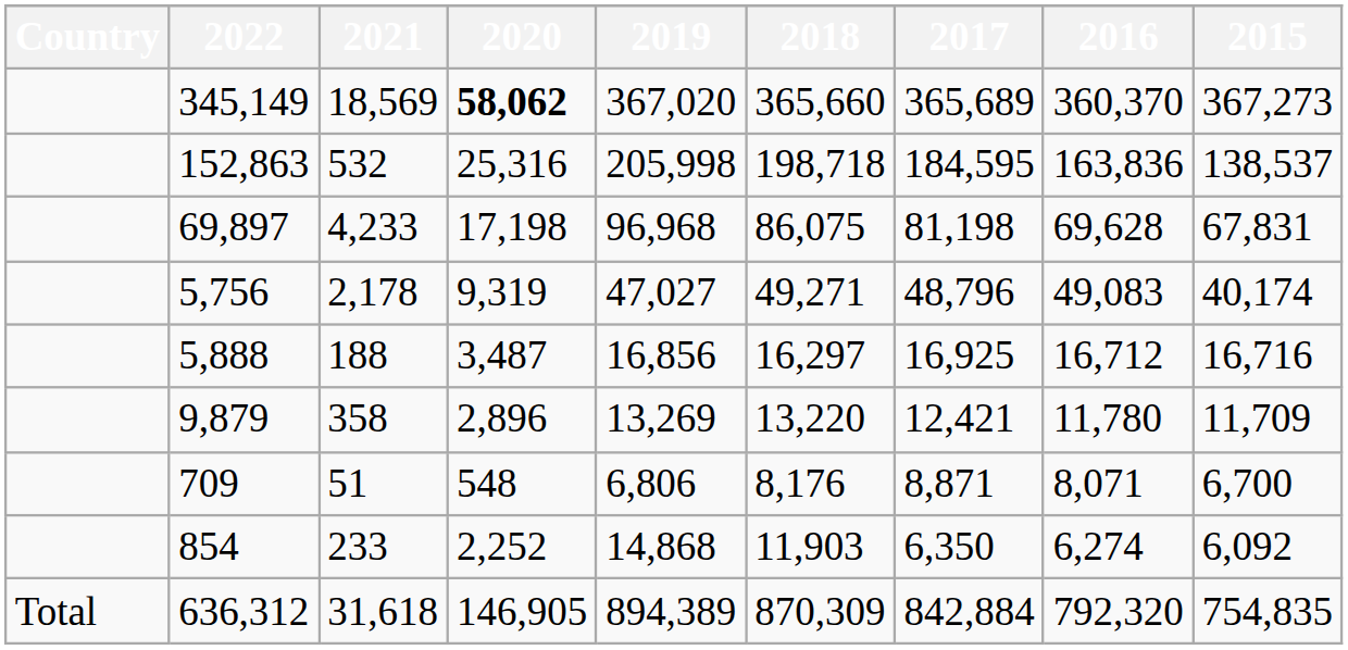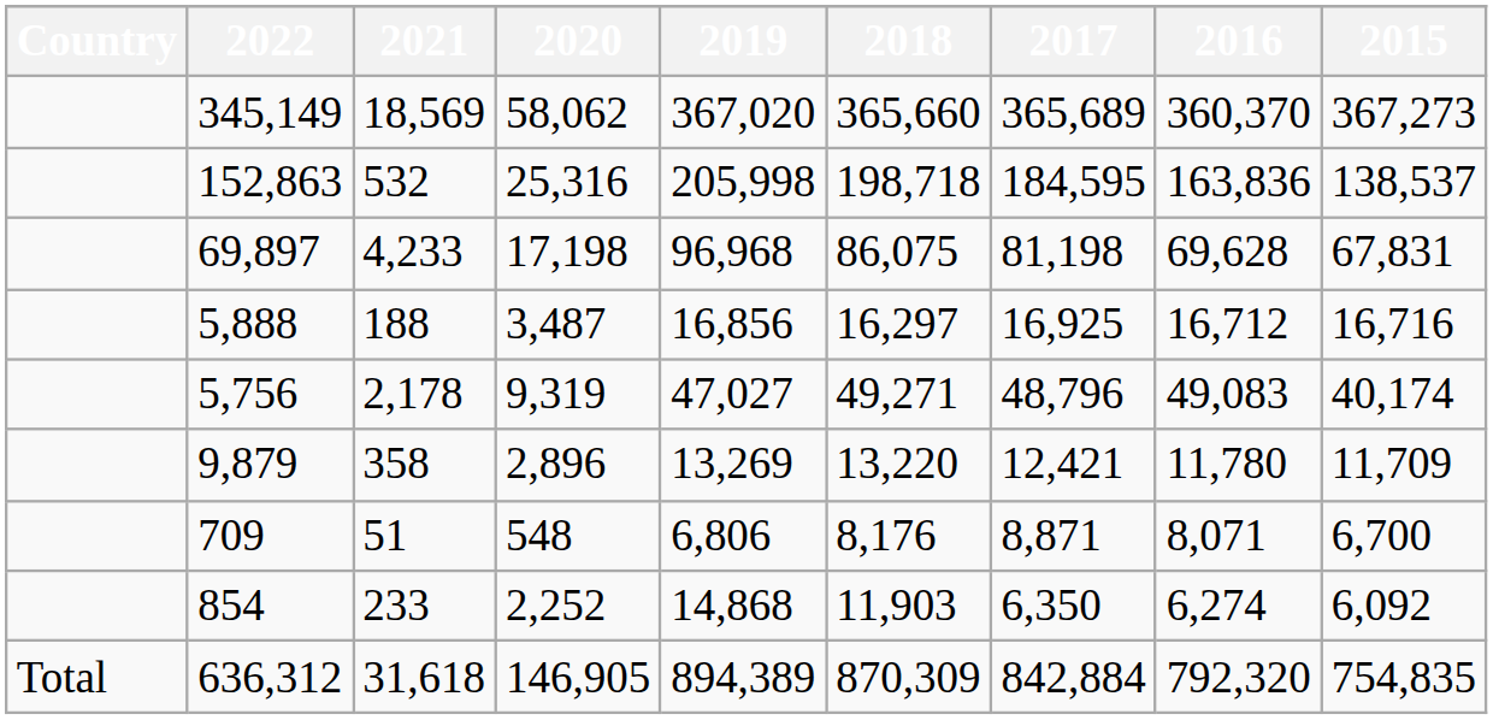 <table class="wikitable sortable collapsible collapsed">
 <tr>
 </tr>
 <tr style=color:white>
 <th>Country</th>
 <th>2022</th>
 <th>2021</th>
 <th>2020</th>
 <th>2019</th>
 <th>2018</th>
 <th>2017</th>
 <th>2016</th>
 <th>2015</th>
 </tr>
 <tr>
 <td></td>
 <td>345,149</td>
 <td>18,569</td>
-<td><strong>58,062</strong></td>
+<td>58,062</td>
 <td>367,020</td>
 <td>365,660</td>
 <td>365,689</td>
 <td>360,370</td>
 <td>367,273</td>
 </tr>
 <tr>
 <td></td>
 <td>152,863</td>
 <td>532</td>
 <td>25,316</td>
 <td>205,998</td>
 <td>198,718</td>
 <td>184,595</td>
 <td>163,836</td>
 <td>138,537</td>
 </tr>
 <tr>
 <td></td>
 <td>69,897</td>
 <td>4,233</td>
 <td>17,198</td>
 <td>96,968</td>
 <td>86,075</td>
 <td>81,198</td>
 <td>69,628</td>
 <td>67,831</td>
 </tr>
 <tr>
 <td></td>
+<td>5,888</td>
+<td>188</td>
+<td>3,487</td>
+<td>16,856</td>
+<td>16,297</td>
+<td>16,925</td>
+<td>16,712</td>
+<td>16,716</td>
+</tr>
+<tr>
+<td></td>
 <td>5,756</td>
 <td>2,178</td>
 <td>9,319</td>
 <td>47,027</td>
 <td>49,271</td>
 <td>48,796</td>
 <td>49,083</td>
 <td>40,174</td>
-</tr>
-<tr>
-<td></td>
-<td>5,888</td>
-<td>188</td>
-<td>3,487</td>
-<td>16,856</td>
-<td>16,297</td>
-<td>16,925</td>
-<td>16,712</td>
-<td>16,716</td>
 </tr>
 <tr>
 <td></td>
 <td>9,879</td>
 <td>358</td>
 <td>2,896</td>
 <td>13,269</td>
 <td>13,220</td>
 <td>12,421</td>
 <td>11,780</td>
 <td>11,709</td>
 </tr>
 <tr>
 <td></td>
 <td>709</td>
 <td>51</td>
 <td>548</td>
 <td>6,806</td>
 <td>8,176</td>
 <td>8,871</td>
 <td>8,071</td>
 <td>6,700</td>
 </tr>
 <tr>
 <td></td>
 <td>854</td>
 <td>233</td>
 <td>2,252</td>
 <td>14,868</td>
 <td>11,903</td>
 <td>6,350</td>
 <td>6,274</td>
 <td>6,092</td>
 </tr>
 <tr>
 <td>Total</td>
 <td>636,312</td>
 <td>31,618</td>
 <td>146,905</td>
 <td>894,389</td>
 <td>870,309</td>
 <td>842,884</td>
 <td>792,320</td>
 <td>754,835</td>
 </tr>
 </table>
